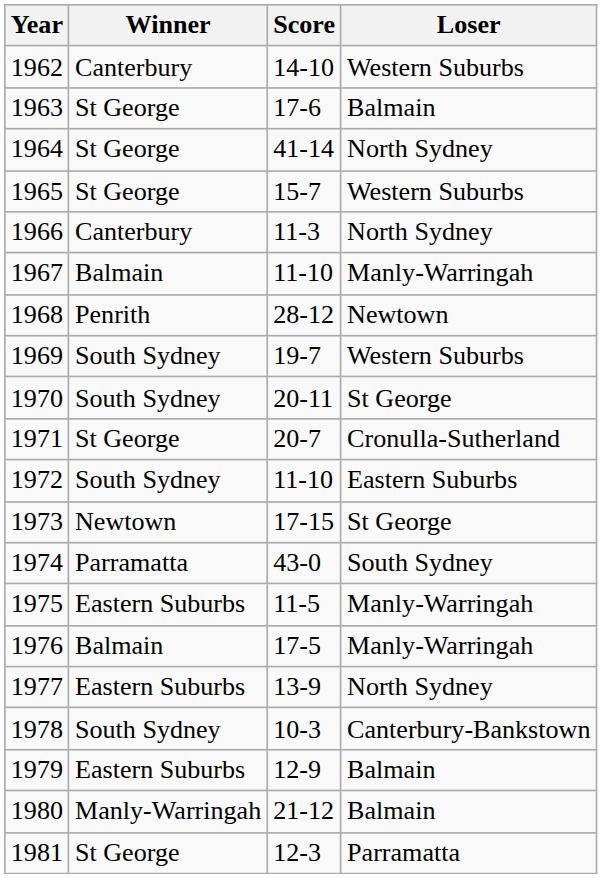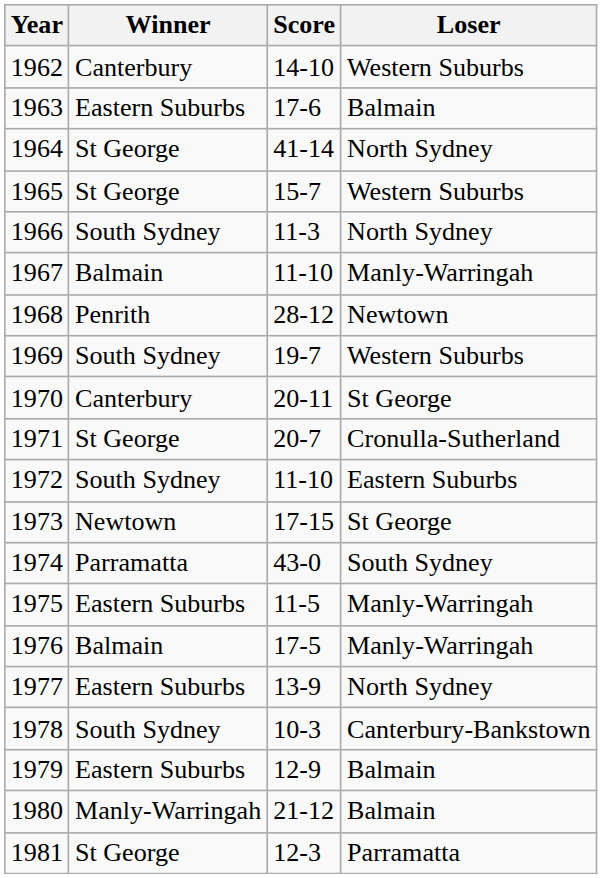 <table class="wikitable">
 <tr>
 <th>Year</th>
 <th>Winner</th>
 <th>Score</th>
 <th>Loser</th>
 </tr>
 <tr>
 <td>1962</td>
 <td> Canterbury</td>
 <td>14-10</td>
 <td> Western Suburbs</td>
 </tr>
 <tr>
 <td>1963</td>
-<td>  St George</td>
+<td> Eastern Suburbs</td>
 <td>17-6</td>
 <td> Balmain</td>
 </tr>
 <tr>
 <td>1964</td>
 <td>  St George</td>
 <td>41-14</td>
 <td> North Sydney</td>
 </tr>
 <tr>
 <td>1965</td>
 <td>  St George</td>
 <td>15-7</td>
 <td> Western Suburbs</td>
 </tr>
 <tr>
 <td>1966</td>
-<td> Canterbury</td>
+<td>  South Sydney</td>
 <td>11-3</td>
 <td> North Sydney</td>
 </tr>
 <tr>
 <td>1967</td>
 <td> Balmain</td>
 <td>11-10</td>
 <td> Manly-Warringah</td>
 </tr>
 <tr>
 <td>1968</td>
 <td> Penrith</td>
 <td>28-12</td>
 <td> Newtown</td>
 </tr>
 <tr>
 <td>1969</td>
 <td>  South Sydney</td>
 <td>19-7</td>
 <td> Western Suburbs</td>
 </tr>
 <tr>
 <td>1970</td>
-<td>  South Sydney</td>
+<td> Canterbury</td>
 <td>20-11</td>
 <td>  St George</td>
 </tr>
 <tr>
 <td>1971</td>
 <td>  St George</td>
 <td>20-7</td>
 <td> Cronulla-Sutherland</td>
 </tr>
 <tr>
 <td>1972</td>
 <td>  South Sydney</td>
 <td>11-10</td>
 <td> Eastern Suburbs</td>
 </tr>
 <tr>
 <td>1973</td>
 <td> Newtown</td>
 <td>17-15</td>
 <td>  St George</td>
 </tr>
 <tr>
 <td>1974</td>
 <td> Parramatta</td>
 <td>43-0</td>
 <td>  South Sydney</td>
 </tr>
 <tr>
 <td>1975</td>
 <td> Eastern Suburbs</td>
 <td>11-5</td>
 <td> Manly-Warringah</td>
 </tr>
 <tr>
 <td>1976</td>
 <td> Balmain</td>
 <td>17-5</td>
 <td> Manly-Warringah</td>
 </tr>
 <tr>
 <td>1977</td>
 <td> Eastern Suburbs</td>
 <td>13-9</td>
 <td> North Sydney</td>
 </tr>
 <tr>
 <td>1978</td>
 <td> South Sydney</td>
 <td>10-3</td>
 <td> Canterbury-Bankstown</td>
 </tr>
 <tr>
 <td>1979</td>
 <td> Eastern Suburbs</td>
 <td>12-9</td>
 <td> Balmain</td>
 </tr>
 <tr>
 <td>1980</td>
 <td> Manly-Warringah</td>
 <td>21-12</td>
 <td> Balmain</td>
 </tr>
 <tr>
 <td>1981</td>
 <td>  St George</td>
 <td>12-3</td>
 <td> Parramatta</td>
 </tr>
 </table>
